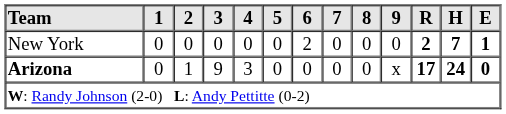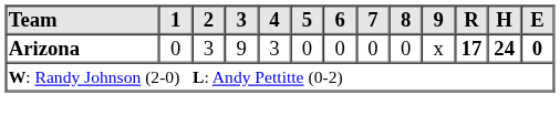 <table border="1" cellspacing="0"  style="width:425px; margin-left:3em;">
 <tr style="text-align:center; background:#e6e6e6;">
 <th style="text-align:left; width:28%;">Team</th>
 <th style="width:6%;">1</th>
 <th style="width:6%;">2</th>
 <th style="width:6%;">3</th>
 <th style="width:6%;">4</th>
 <th style="width:6%;">5</th>
 <th style="width:6%;">6</th>
 <th style="width:6%;">7</th>
 <th style="width:6%;">8</th>
 <th style="width:6%;">9</th>
 <th style="width:6%;">R</th>
 <th style="width:6%;">H</th>
 <th style="width:6%;">E</th>
 </tr>
 <tr style="text-align:center;">
-<td style="text-align:left;">New York</td>
-<td>0</td>
-<td>0</td>
-<td>0</td>
-<td>0</td>
-<td>0</td>
-<td>2</td>
-<td>0</td>
-<td>0</td>
-<td>0</td>
-<td><strong>2</strong></td>
-<td><strong>7</strong></td>
-<td><strong>1</strong></td>
-</tr>
-<tr style="text-align:center;">
 <td style="text-align:left;"><strong>Arizona</strong></td>
 <td>0</td>
-<td>1</td>
+<td>3</td>
 <td>9</td>
 <td>3</td>
 <td>0</td>
 <td>0</td>
 <td>0</td>
 <td>0</td>
 <td>x</td>
 <td><strong>17</strong></td>
 <td><strong>24</strong></td>
 <td><strong>0</strong></td>
 </tr>
 <tr style="text-align:left;">
 <td colspan=13><small><strong>W</strong>: <a href='#'>Randy Johnson</a> (2-0)   <strong>L</strong>: <a href='#'>Andy Pettitte</a> (0-2)  </small></td>
 </tr>
 </table>
